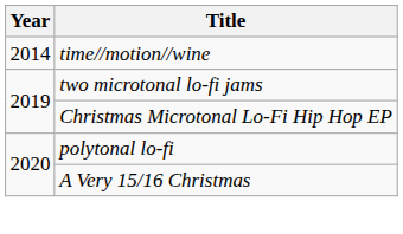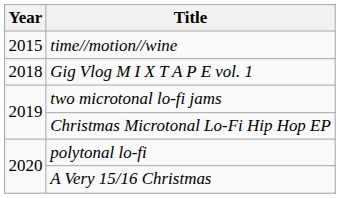 <table class="wikitable">
 <tr>
 <th>Year</th>
 <th>Title</th>
 </tr>
 <tr>
-<td>2014</td>
+<td>2015</td>
 <td><em>time//motion//wine</em></td>
+</tr>
+<tr>
+<td>2018</td>
+<td><em>Gig Vlog M I X T A P E vol. 1</em></td>
 </tr>
 <tr>
 <td rowspan=2>2019</td>
 <td><em>two microtonal lo-fi jams</em></td>
 </tr>
 <tr>
 <td><em>Christmas Microtonal Lo-Fi Hip Hop EP</em></td>
 </tr>
 <tr>
 <td rowspan=2>2020</td>
 <td><em>polytonal lo-fi</em></td>
 </tr>
 <tr>
 <td><em>A Very 15/16 Christmas</em></td>
 </tr>
 </table>
